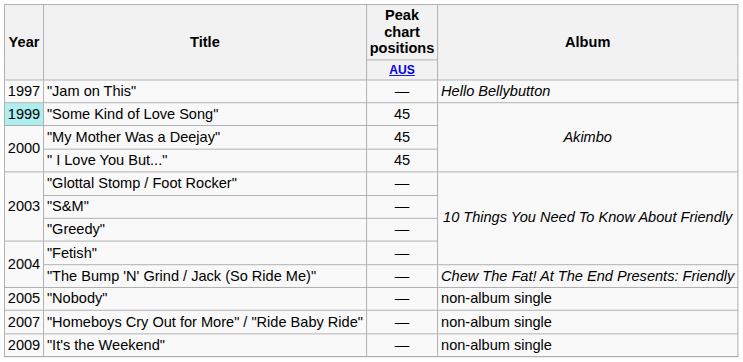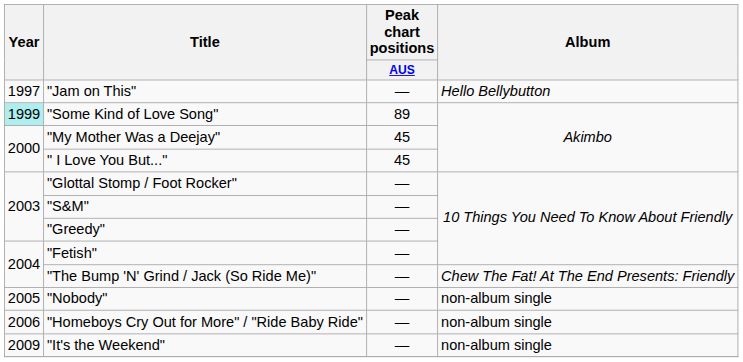 <table class="wikitable" style="text-align:left;">
 <tr>
 <th rowspan="2">Year</th>
 <th rowspan="2">Title</th>
 <th colspan="1">Peak chart positions</th>
 <th rowspan="2">Album</th>
 </tr>
 <tr style="font-size:smaller;">
 <th style="width:40px;"><a href='#'>AUS</a><br></th>
 </tr>
 <tr>
 <td>1997</td>
 <td>"Jam on This"</td>
 <td style="text-align:center;">—</td>
 <td><em>Hello Bellybutton</em></td>
 </tr>
 <tr>
 <td style="background: paleturquoise;">1999</td>
 <td>"Some Kind of Love Song"</td>
-<td style="text-align:center;">45</td>
+<td style="text-align:center;">89</td>
 <td style="text-align:center;" rowspan="3"><em>Akimbo</em></td>
 </tr>
 <tr>
 <td style="text-align:center;" rowspan="2">2000</td>
 <td>"My Mother Was a Deejay"</td>
 <td style="text-align:center;">45</td>
 </tr>
 <tr>
 <td>" I Love You But..."</td>
 <td style="text-align:center;">45</td>
 </tr>
 <tr>
 <td style="text-align:center;" rowspan="3">2003</td>
 <td>"Glottal Stomp / Foot Rocker"</td>
 <td style="text-align:center;">—</td>
 <td style="text-align:center;" rowspan="4"><em>10 Things You Need To Know About Friendly</em></td>
 </tr>
 <tr>
 <td>"S&M"</td>
 <td style="text-align:center;">—</td>
 </tr>
 <tr>
 <td>"Greedy"</td>
 <td style="text-align:center;">—</td>
 </tr>
 <tr>
 <td style="text-align:center;" rowspan="2">2004</td>
 <td>"Fetish"</td>
 <td style="text-align:center;">—</td>
 </tr>
 <tr>
 <td>"The Bump 'N' Grind / Jack (So Ride Me)"</td>
 <td style="text-align:center;">—</td>
 <td><em>Chew The Fat! At The End Presents: Friendly</em></td>
 </tr>
 <tr>
 <td>2005</td>
 <td>"Nobody"</td>
 <td style="text-align:center;">—</td>
 <td>non-album single</td>
 </tr>
 <tr>
-<td>2007</td>
+<td>2006</td>
 <td>"Homeboys Cry Out for More" / "Ride Baby Ride"</td>
 <td style="text-align:center;">—</td>
 <td>non-album single</td>
 </tr>
 <tr>
 <td>2009</td>
 <td>"It's the Weekend"</td>
 <td style="text-align:center;">—</td>
 <td>non-album single</td>
 </tr>
 <tr>
 </tr>
 </table>
